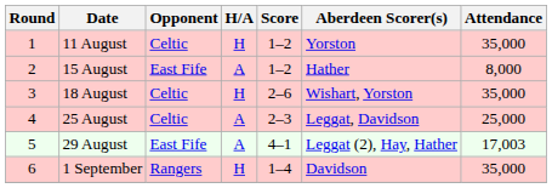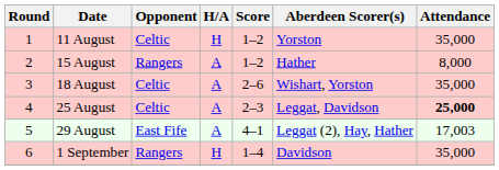 <table class="wikitable" style="text-align:center">
 <tr>
 <th>Round</th>
 <th>Date</th>
 <th>Opponent</th>
 <th>H/A</th>
 <th>Score</th>
 <th>Aberdeen Scorer(s)</th>
 <th>Attendance</th>
 </tr>
 <tr bgcolor=#FFCCCC>
 <td>1</td>
 <td align=left>11 August</td>
 <td align=left><a href='#'>Celtic</a></td>
 <td><a href='#'>H</a></td>
 <td>1–2</td>
 <td align=left><a href='#'>Yorston</a></td>
 <td>35,000</td>
 </tr>
 <tr bgcolor=#FFCCCC>
 <td>2</td>
 <td align=left>15 August</td>
-<td align=left><a href='#'>East Fife</a></td>
+<td align=left><a href='#'>Rangers</a></td>
 <td><a href='#'>A</a></td>
 <td>1–2</td>
 <td align=left><a href='#'>Hather</a></td>
 <td>8,000</td>
 </tr>
 <tr bgcolor=#FFCCCC>
 <td>3</td>
 <td align=left>18 August</td>
 <td align=left><a href='#'>Celtic</a></td>
-<td><a href='#'>H</a></td>
+<td><a href='#'>A</a></td>
 <td>2–6</td>
 <td align=left><a href='#'>Wishart</a>, <a href='#'>Yorston</a></td>
 <td>35,000</td>
 </tr>
 <tr bgcolor=#FFCCCC>
 <td>4</td>
 <td align=left>25 August</td>
 <td align=left><a href='#'>Celtic</a></td>
 <td><a href='#'>A</a></td>
 <td>2–3</td>
 <td align=left><a href='#'>Leggat</a>, <a href='#'>Davidson</a></td>
-<td>25,000</td>
+<td><strong>25,000</strong></td>
 </tr>
 <tr bgcolor=#EEFFEE>
 <td>5</td>
 <td align=left>29 August</td>
 <td align=left><a href='#'>East Fife</a></td>
 <td><a href='#'>A</a></td>
 <td>4–1</td>
 <td align=left><a href='#'>Leggat</a> (2), <a href='#'>Hay</a>, <a href='#'>Hather</a></td>
 <td>17,003</td>
 </tr>
 <tr bgcolor=#FFCCCC>
 <td>6</td>
 <td align=left>1 September</td>
 <td align=left><a href='#'>Rangers</a></td>
 <td><a href='#'>H</a></td>
 <td>1–4</td>
 <td align=left><a href='#'>Davidson</a></td>
 <td>35,000</td>
 </tr>
 <tr>
 </tr>
 </table>
